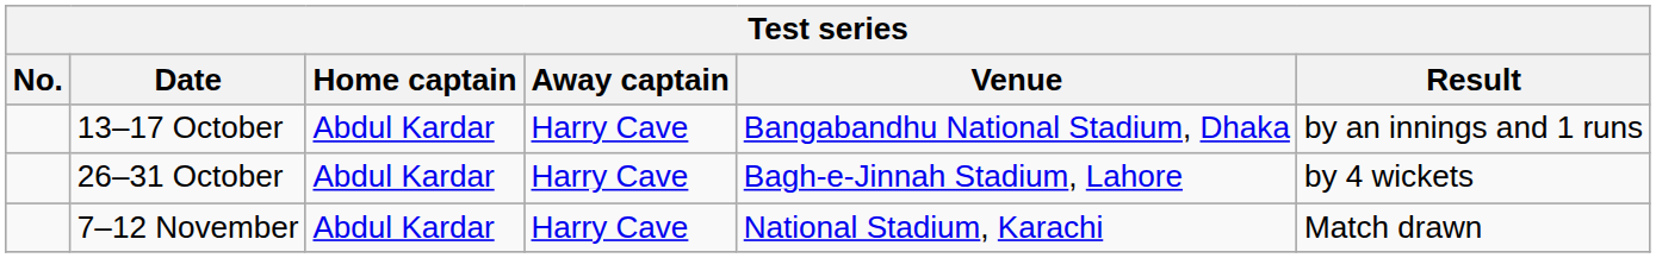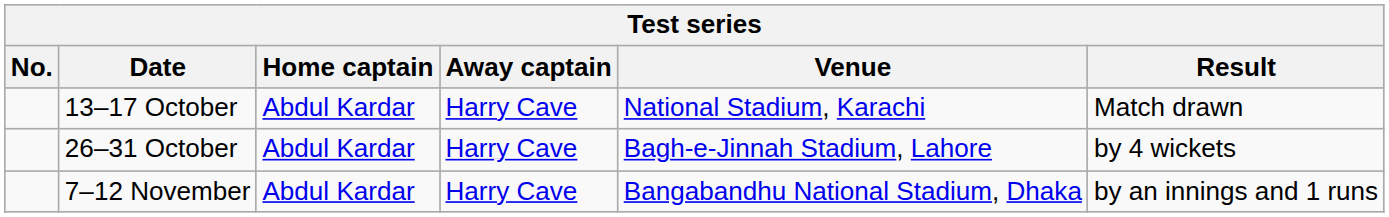 <table class="wikitable">
 <tr>
 <th colspan="9">Test series</th>
 </tr>
 <tr>
 <th>No.</th>
 <th>Date</th>
 <th>Home captain</th>
 <th>Away captain</th>
 <th>Venue</th>
 <th>Result</th>
 </tr>
 <tr>
 <td></td>
 <td>13–17 October</td>
 <td><a href='#'>Abdul Kardar</a></td>
 <td><a href='#'>Harry Cave</a></td>
-<td><a href='#'>Bangabandhu National Stadium</a>, <a href='#'>Dhaka</a></td>
-<td> by an innings and 1 runs</td>
+<td><a href='#'>National Stadium</a>, <a href='#'>Karachi</a></td>
+<td>Match drawn</td>
 </tr>
 <tr>
 <td></td>
 <td>26–31 October</td>
 <td><a href='#'>Abdul Kardar</a></td>
 <td><a href='#'>Harry Cave</a></td>
 <td><a href='#'>Bagh-e-Jinnah Stadium</a>, <a href='#'>Lahore</a></td>
 <td> by 4 wickets</td>
 </tr>
 <tr>
 <td></td>
 <td>7–12 November</td>
 <td><a href='#'>Abdul Kardar</a></td>
 <td><a href='#'>Harry Cave</a></td>
-<td><a href='#'>National Stadium</a>, <a href='#'>Karachi</a></td>
-<td>Match drawn</td>
+<td><a href='#'>Bangabandhu National Stadium</a>, <a href='#'>Dhaka</a></td>
+<td> by an innings and 1 runs</td>
 </tr>
 </table>
